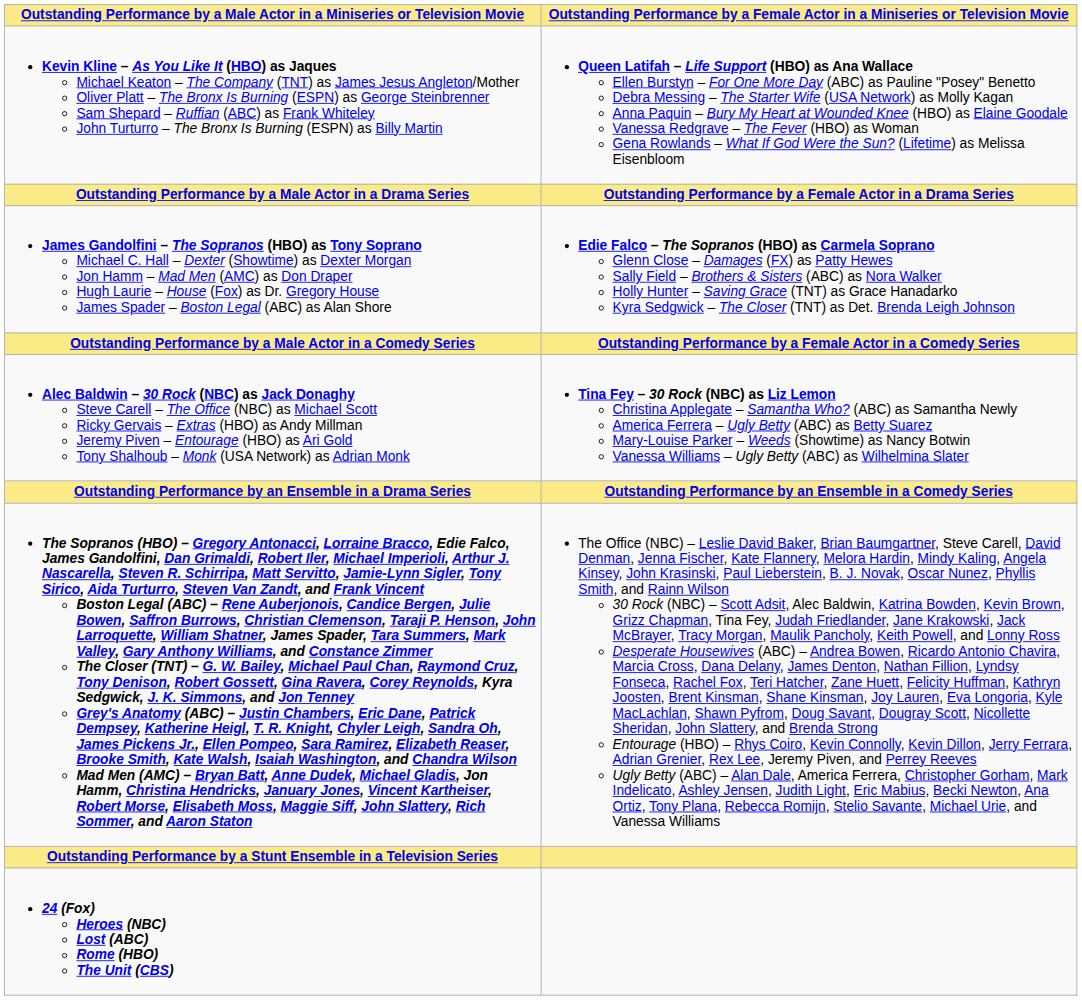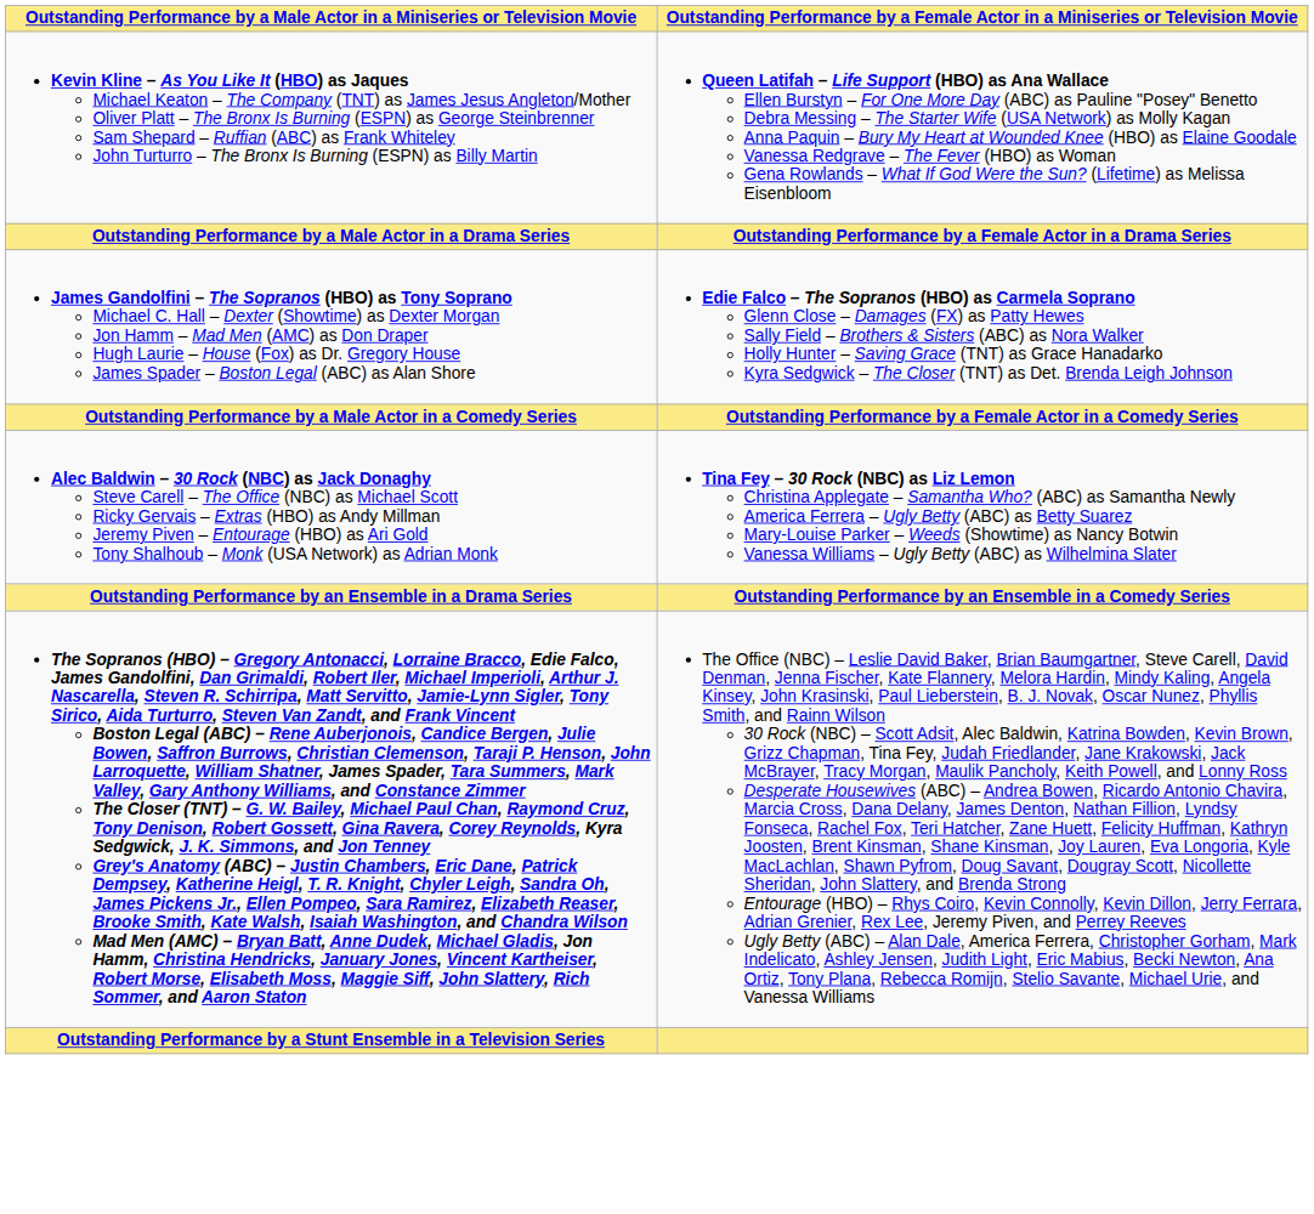 <table class=wikitable>
 <tr>
 <th style="background:#FAEB86;" width="50%"><a href='#'>Outstanding Performance by a Male Actor in a Miniseries or Television Movie</a></th>
 <th style="background:#FAEB86;" width="50%"><a href='#'>Outstanding Performance by a Female Actor in a Miniseries or Television Movie</a></th>
 </tr>
 <tr>
 <td valign="top"><br><ul><li><strong><a href='#'>Kevin Kline</a> – <em><a href='#'>As You Like It</a></em> (<a href='#'>HBO</a>) as Jaques</strong><ul><li><a href='#'>Michael Keaton</a> – <em><a href='#'>The Company</a></em> (<a href='#'>TNT</a>) as <a href='#'>James Jesus Angleton</a>/Mother</li><li><a href='#'>Oliver Platt</a> – <em><a href='#'>The Bronx Is Burning</a></em> (<a href='#'>ESPN</a>) as <a href='#'>George Steinbrenner</a></li><li><a href='#'>Sam Shepard</a> – <em><a href='#'>Ruffian</a></em> (<a href='#'>ABC</a>) as <a href='#'>Frank Whiteley</a></li><li><a href='#'>John Turturro</a> – <em>The Bronx Is Burning</em> (ESPN) as <a href='#'>Billy Martin</a></li></ul></li></ul></td>
 <td valign="top"><br><ul><li><strong><a href='#'>Queen Latifah</a> – <em><a href='#'>Life Support</a></em> (HBO) as Ana Wallace</strong><ul><li><a href='#'>Ellen Burstyn</a> – <em><a href='#'>For One More Day</a></em> (ABC) as Pauline "Posey" Benetto</li><li><a href='#'>Debra Messing</a> – <em><a href='#'>The Starter Wife</a></em> (<a href='#'>USA Network</a>) as Molly Kagan</li><li><a href='#'>Anna Paquin</a> – <em><a href='#'>Bury My Heart at Wounded Knee</a></em> (HBO) as <a href='#'>Elaine Goodale</a></li><li><a href='#'>Vanessa Redgrave</a> – <em><a href='#'>The Fever</a></em> (HBO) as Woman</li><li><a href='#'>Gena Rowlands</a> – <em><a href='#'>What If God Were the Sun?</a></em> (<a href='#'>Lifetime</a>) as Melissa Eisenbloom</li></ul></li></ul></td>
 </tr>
 <tr>
 <th style="background:#FAEB86;"><a href='#'>Outstanding Performance by a Male Actor in a Drama Series</a></th>
 <th style="background:#FAEB86;"><a href='#'>Outstanding Performance by a Female Actor in a Drama Series</a></th>
 </tr>
 <tr>
 <td valign="top"><br><ul><li><strong><a href='#'>James Gandolfini</a> – <em><a href='#'>The Sopranos</a></em> (HBO) as <a href='#'>Tony Soprano</a></strong><ul><li><a href='#'>Michael C. Hall</a> – <em><a href='#'>Dexter</a></em> (<a href='#'>Showtime</a>) as <a href='#'>Dexter Morgan</a></li><li><a href='#'>Jon Hamm</a> – <em><a href='#'>Mad Men</a></em> (<a href='#'>AMC</a>) as <a href='#'>Don Draper</a></li><li><a href='#'>Hugh Laurie</a> – <em><a href='#'>House</a></em> (<a href='#'>Fox</a>) as Dr. <a href='#'>Gregory House</a></li><li><a href='#'>James Spader</a> – <em><a href='#'>Boston Legal</a></em> (ABC) as Alan Shore</li></ul></li></ul></td>
 <td valign="top"><br><ul><li><strong><a href='#'>Edie Falco</a> – <em>The Sopranos</em> (HBO) as <a href='#'>Carmela Soprano</a></strong><ul><li><a href='#'>Glenn Close</a> – <em><a href='#'>Damages</a></em> (<a href='#'>FX</a>) as <a href='#'>Patty Hewes</a></li><li><a href='#'>Sally Field</a> – <em><a href='#'>Brothers & Sisters</a></em> (ABC) as <a href='#'>Nora Walker</a></li><li><a href='#'>Holly Hunter</a> – <em><a href='#'>Saving Grace</a></em> (TNT) as Grace Hanadarko</li><li><a href='#'>Kyra Sedgwick</a> – <em><a href='#'>The Closer</a></em> (TNT) as Det. <a href='#'>Brenda Leigh Johnson</a></li></ul></li></ul></td>
 </tr>
 <tr>
 <th style="background:#FAEB86;"><a href='#'>Outstanding Performance by a Male Actor in a Comedy Series</a></th>
 <th style="background:#FAEB86;"><a href='#'>Outstanding Performance by a Female Actor in a Comedy Series</a></th>
 </tr>
 <tr>
 <td valign="top"><br><ul><li><strong><a href='#'>Alec Baldwin</a> – <em><a href='#'>30 Rock</a></em> (<a href='#'>NBC</a>) as <a href='#'>Jack Donaghy</a></strong><ul><li><a href='#'>Steve Carell</a> – <em><a href='#'>The Office</a></em> (NBC) as <a href='#'>Michael Scott</a></li><li><a href='#'>Ricky Gervais</a> – <em><a href='#'>Extras</a></em> (HBO) as Andy Millman</li><li><a href='#'>Jeremy Piven</a> – <em><a href='#'>Entourage</a></em> (HBO) as <a href='#'>Ari Gold</a></li><li><a href='#'>Tony Shalhoub</a> – <em><a href='#'>Monk</a></em> (USA Network) as <a href='#'>Adrian Monk</a></li></ul></li></ul></td>
 <td valign="top"><br><ul><li><strong><a href='#'>Tina Fey</a> – <em>30 Rock</em> (NBC) as <a href='#'>Liz Lemon</a></strong><ul><li><a href='#'>Christina Applegate</a> – <em><a href='#'>Samantha Who?</a></em> (ABC) as Samantha Newly</li><li><a href='#'>America Ferrera</a> – <em><a href='#'>Ugly Betty</a></em> (ABC) as <a href='#'>Betty Suarez</a></li><li><a href='#'>Mary-Louise Parker</a> – <em><a href='#'>Weeds</a></em> (Showtime) as Nancy Botwin</li><li><a href='#'>Vanessa Williams</a> – <em>Ugly Betty</em> (ABC) as <a href='#'>Wilhelmina Slater</a></li></ul></li></ul></td>
 </tr>
 <tr>
 <th style="background:#FAEB86;"><a href='#'>Outstanding Performance by an Ensemble in a Drama Series</a></th>
 <th style="background:#FAEB86;"><a href='#'>Outstanding Performance by an Ensemble in a Comedy Series</a></th>
 </tr>
 <tr>
 <td style="vertical-align:top;"><br><ul><li><strong><em>The Sopranos<em> (HBO)<strong> – <a href='#'>Gregory Antonacci</a>, <a href='#'>Lorraine Bracco</a>, Edie Falco, James Gandolfini, <a href='#'>Dan Grimaldi</a>, <a href='#'>Robert Iler</a>, <a href='#'>Michael Imperioli</a>, <a href='#'>Arthur J. Nascarella</a>, <a href='#'>Steven R. Schirripa</a>, <a href='#'>Matt Servitto</a>, <a href='#'>Jamie-Lynn Sigler</a>, <a href='#'>Tony Sirico</a>, <a href='#'>Aida Turturro</a>, <a href='#'>Steven Van Zandt</a>, and <a href='#'>Frank Vincent</a><ul><li></em>Boston Legal<em> (ABC) – <a href='#'>Rene Auberjonois</a>, <a href='#'>Candice Bergen</a>, <a href='#'>Julie Bowen</a>, <a href='#'>Saffron Burrows</a>, <a href='#'>Christian Clemenson</a>, <a href='#'>Taraji P. Henson</a>, <a href='#'>John Larroquette</a>, <a href='#'>William Shatner</a>, James Spader, <a href='#'>Tara Summers</a>, <a href='#'>Mark Valley</a>, <a href='#'>Gary Anthony Williams</a>, and <a href='#'>Constance Zimmer</a></li><li></em>The Closer<em> (TNT) – <a href='#'>G. W. Bailey</a>, <a href='#'>Michael Paul Chan</a>, <a href='#'>Raymond Cruz</a>, <a href='#'>Tony Denison</a>, <a href='#'>Robert Gossett</a>, <a href='#'>Gina Ravera</a>, <a href='#'>Corey Reynolds</a>, Kyra Sedgwick, <a href='#'>J. K. Simmons</a>, and <a href='#'>Jon Tenney</a></li><li></em><a href='#'>Grey's Anatomy</a><em> (ABC) – <a href='#'>Justin Chambers</a>, <a href='#'>Eric Dane</a>, <a href='#'>Patrick Dempsey</a>, <a href='#'>Katherine Heigl</a>, <a href='#'>T. R. Knight</a>, <a href='#'>Chyler Leigh</a>, <a href='#'>Sandra Oh</a>, <a href='#'>James Pickens Jr.</a>, <a href='#'>Ellen Pompeo</a>, <a href='#'>Sara Ramirez</a>, <a href='#'>Elizabeth Reaser</a>, <a href='#'>Brooke Smith</a>, <a href='#'>Kate Walsh</a>, <a href='#'>Isaiah Washington</a>, and <a href='#'>Chandra Wilson</a></li><li></em>Mad Men<em> (AMC) – <a href='#'>Bryan Batt</a>, <a href='#'>Anne Dudek</a>, <a href='#'>Michael Gladis</a>, Jon Hamm, <a href='#'>Christina Hendricks</a>, <a href='#'>January Jones</a>, <a href='#'>Vincent Kartheiser</a>, <a href='#'>Robert Morse</a>, <a href='#'>Elisabeth Moss</a>, <a href='#'>Maggie Siff</a>, <a href='#'>John Slattery</a>, <a href='#'>Rich Sommer</a>, and <a href='#'>Aaron Staton</a></li></ul></li></ul></td>
 <td style="vertical-align:top;"><br><ul><li></em></strong>The Office</em> (NBC)</strong> – <a href='#'>Leslie David Baker</a>, <a href='#'>Brian Baumgartner</a>, Steve Carell, <a href='#'>David Denman</a>, <a href='#'>Jenna Fischer</a>, <a href='#'>Kate Flannery</a>, <a href='#'>Melora Hardin</a>, <a href='#'>Mindy Kaling</a>, <a href='#'>Angela Kinsey</a>, <a href='#'>John Krasinski</a>, <a href='#'>Paul Lieberstein</a>, <a href='#'>B. J. Novak</a>, <a href='#'>Oscar Nunez</a>, <a href='#'>Phyllis Smith</a>, and <a href='#'>Rainn Wilson</a><ul><li><em>30 Rock</em> (NBC) – <a href='#'>Scott Adsit</a>, Alec Baldwin, <a href='#'>Katrina Bowden</a>, <a href='#'>Kevin Brown</a>, <a href='#'>Grizz Chapman</a>, Tina Fey, <a href='#'>Judah Friedlander</a>, <a href='#'>Jane Krakowski</a>, <a href='#'>Jack McBrayer</a>, <a href='#'>Tracy Morgan</a>, <a href='#'>Maulik Pancholy</a>, <a href='#'>Keith Powell</a>, and <a href='#'>Lonny Ross</a></li><li><em><a href='#'>Desperate Housewives</a></em> (ABC) – <a href='#'>Andrea Bowen</a>, <a href='#'>Ricardo Antonio Chavira</a>, <a href='#'>Marcia Cross</a>, <a href='#'>Dana Delany</a>, <a href='#'>James Denton</a>, <a href='#'>Nathan Fillion</a>, <a href='#'>Lyndsy Fonseca</a>, <a href='#'>Rachel Fox</a>, <a href='#'>Teri Hatcher</a>, <a href='#'>Zane Huett</a>, <a href='#'>Felicity Huffman</a>, <a href='#'>Kathryn Joosten</a>, <a href='#'>Brent Kinsman</a>, <a href='#'>Shane Kinsman</a>, <a href='#'>Joy Lauren</a>, <a href='#'>Eva Longoria</a>, <a href='#'>Kyle MacLachlan</a>, <a href='#'>Shawn Pyfrom</a>, <a href='#'>Doug Savant</a>, <a href='#'>Dougray Scott</a>, <a href='#'>Nicollette Sheridan</a>, <a href='#'>John Slattery</a>, and <a href='#'>Brenda Strong</a></li><li><em>Entourage</em> (HBO) – <a href='#'>Rhys Coiro</a>, <a href='#'>Kevin Connolly</a>, <a href='#'>Kevin Dillon</a>, <a href='#'>Jerry Ferrara</a>, <a href='#'>Adrian Grenier</a>, <a href='#'>Rex Lee</a>, Jeremy Piven, and <a href='#'>Perrey Reeves</a></li><li><em>Ugly Betty</em> (ABC) – <a href='#'>Alan Dale</a>, America Ferrera, <a href='#'>Christopher Gorham</a>, <a href='#'>Mark Indelicato</a>, <a href='#'>Ashley Jensen</a>, <a href='#'>Judith Light</a>, <a href='#'>Eric Mabius</a>, <a href='#'>Becki Newton</a>, <a href='#'>Ana Ortiz</a>, <a href='#'>Tony Plana</a>, <a href='#'>Rebecca Romijn</a>, <a href='#'>Stelio Savante</a>, <a href='#'>Michael Urie</a>, and Vanessa Williams</li></ul></li></ul></td>
 </tr>
 <tr>
 <th style="background:#FAEB86;"><a href='#'>Outstanding Performance by a Stunt Ensemble in a Television Series</a></th>
 <th style="background:#FAEB86;"></th>
 </tr>
-<tr>
-<td style="vertical-align:top;"><br><ul><li><strong><em><a href='#'>24</a><em> (Fox)<strong><ul><li></em><a href='#'>Heroes</a><em> (NBC)</li><li></em><a href='#'>Lost</a><em> (ABC)</li><li></em><a href='#'>Rome</a><em> (HBO)</li><li></em><a href='#'>The Unit</a><em> (<a href='#'>CBS</a>)</li></ul></li></ul></td>
-<td style="vertical-align:top;"></td>
-</tr>
 </table>
